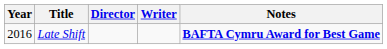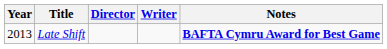 <table class="wikitable sortable">
 <tr>
 <th>Year</th>
 <th>Title</th>
 <th><a href='#'>Director</a></th>
 <th><a href='#'>Writer</a></th>
 <th class="unsortable">Notes</th>
 </tr>
 <tr>
-<td>2016</td>
+<td>2013</td>
 <td><em><a href='#'>Late Shift</a></em></td>
 <td></td>
 <td></td>
 <td><strong><a href='#'>BAFTA Cymru Award for Best Game</a></strong></td>
 </tr>
 </table>
